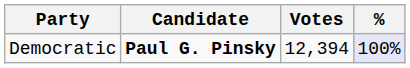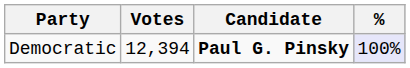 <table class="wikitable">
 <tr>
 <th>Party</th>
+<th>Votes</th>
 <th>Candidate</th>
-<th>Votes</th>
 <th>%</th>
 </tr>
 <tr>
 <td>Democratic</td>
+<td>12,394</td>
 <td><strong>Paul G. Pinsky</strong></td>
-<td>12,394</td>
 <td style="background: lavender;">100%</td>
 </tr>
 </table>
